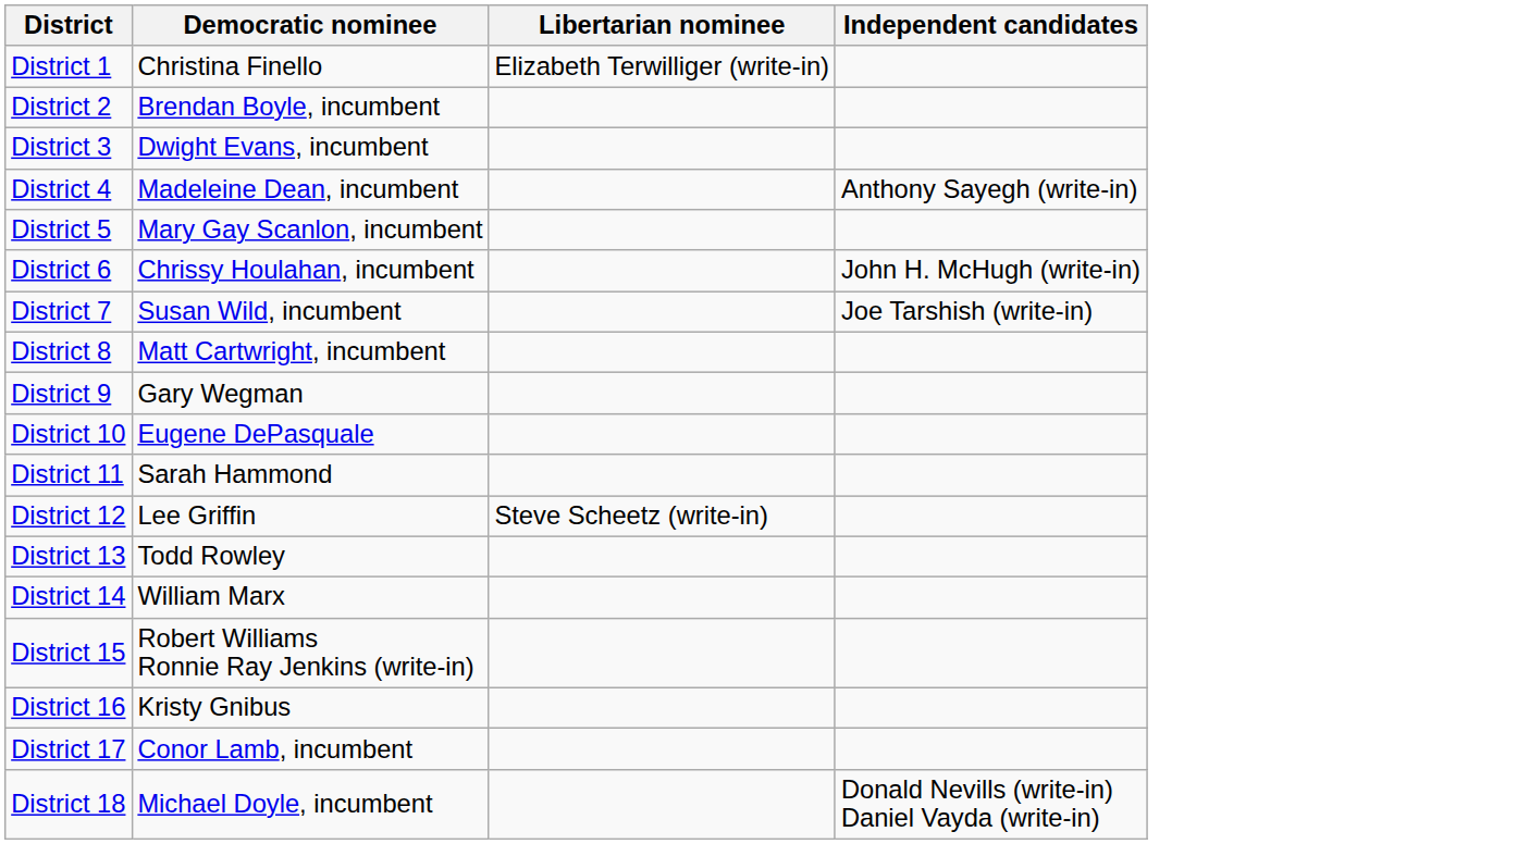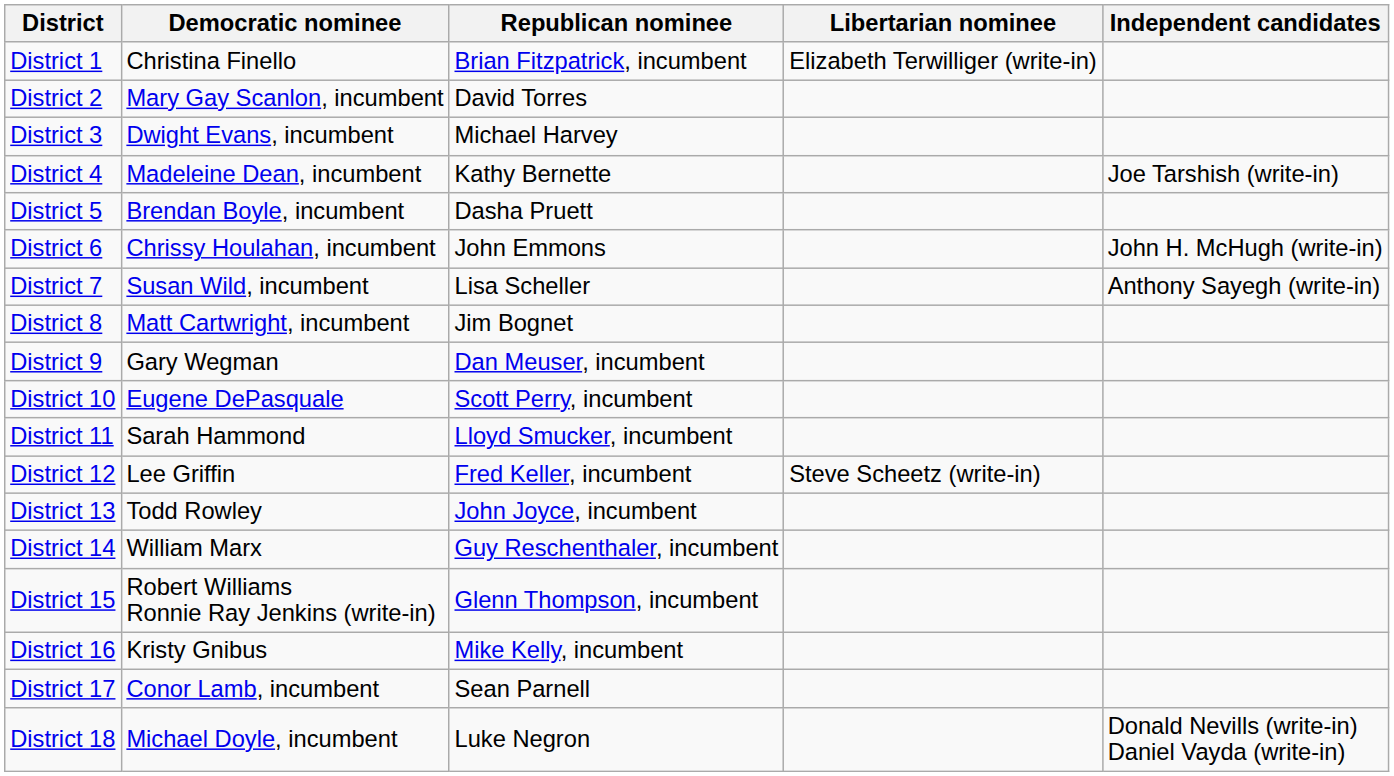 <table class="wikitable">
 <tr>
 <th>District</th>
 <th>Democratic nominee</th>
+<th>Republican nominee</th>
 <th>Libertarian nominee</th>
 <th>Independent candidates</th>
 </tr>
 <tr>
 <td><a href='#'>District 1</a></td>
 <td>Christina Finello</td>
+<td><a href='#'>Brian Fitzpatrick</a>, incumbent</td>
 <td>Elizabeth Terwilliger (write-in)</td>
 <td></td>
 </tr>
 <tr>
 <td><a href='#'>District 2</a></td>
-<td><a href='#'>Brendan Boyle</a>, incumbent</td>
+<td><a href='#'>Mary Gay Scanlon</a>, incumbent</td>
+<td>David Torres</td>
 <td></td>
 <td></td>
 </tr>
 <tr>
 <td><a href='#'>District 3</a></td>
 <td><a href='#'>Dwight Evans</a>, incumbent</td>
+<td>Michael Harvey</td>
 <td></td>
 <td></td>
 </tr>
 <tr>
 <td><a href='#'>District 4</a></td>
 <td><a href='#'>Madeleine Dean</a>, incumbent</td>
+<td>Kathy Bernette</td>
 <td></td>
-<td>Anthony Sayegh (write-in)</td>
+<td>Joe Tarshish (write-in)</td>
 </tr>
 <tr>
 <td><a href='#'>District 5</a></td>
-<td><a href='#'>Mary Gay Scanlon</a>, incumbent</td>
+<td><a href='#'>Brendan Boyle</a>, incumbent</td>
+<td>Dasha Pruett</td>
 <td></td>
 <td></td>
 </tr>
 <tr>
 <td><a href='#'>District 6</a></td>
 <td><a href='#'>Chrissy Houlahan</a>, incumbent</td>
+<td>John Emmons</td>
 <td></td>
 <td>John H. McHugh (write-in)</td>
 </tr>
 <tr>
 <td><a href='#'>District 7</a></td>
 <td><a href='#'>Susan Wild</a>, incumbent</td>
+<td>Lisa Scheller</td>
 <td></td>
-<td>Joe Tarshish (write-in)</td>
+<td>Anthony Sayegh (write-in)</td>
 </tr>
 <tr>
 <td><a href='#'>District 8</a></td>
 <td><a href='#'>Matt Cartwright</a>, incumbent</td>
+<td>Jim Bognet</td>
 <td></td>
 <td></td>
 </tr>
 <tr>
 <td><a href='#'>District 9</a></td>
 <td>Gary Wegman</td>
+<td><a href='#'>Dan Meuser</a>, incumbent</td>
 <td></td>
 <td></td>
 </tr>
 <tr>
 <td><a href='#'>District 10</a></td>
 <td><a href='#'>Eugene DePasquale</a></td>
+<td><a href='#'>Scott Perry</a>, incumbent</td>
 <td></td>
 <td></td>
 </tr>
 <tr>
 <td><a href='#'>District 11</a></td>
 <td>Sarah Hammond</td>
+<td><a href='#'>Lloyd Smucker</a>, incumbent</td>
 <td></td>
 <td></td>
 </tr>
 <tr>
 <td><a href='#'>District 12</a></td>
 <td>Lee Griffin</td>
+<td><a href='#'>Fred Keller</a>, incumbent</td>
 <td>Steve Scheetz (write-in)</td>
 <td></td>
 </tr>
 <tr>
 <td><a href='#'>District 13</a></td>
 <td>Todd Rowley</td>
+<td><a href='#'>John Joyce</a>, incumbent</td>
 <td></td>
 <td></td>
 </tr>
 <tr>
 <td><a href='#'>District 14</a></td>
 <td>William Marx</td>
+<td><a href='#'>Guy Reschenthaler</a>, incumbent</td>
 <td></td>
 <td></td>
 </tr>
 <tr>
 <td><a href='#'>District 15</a></td>
 <td>Robert Williams<br>Ronnie Ray Jenkins (write-in)</td>
+<td><a href='#'>Glenn Thompson</a>, incumbent</td>
 <td></td>
 <td></td>
 </tr>
 <tr>
 <td><a href='#'>District 16</a></td>
 <td>Kristy Gnibus</td>
+<td><a href='#'>Mike Kelly</a>, incumbent</td>
 <td></td>
 <td></td>
 </tr>
 <tr>
 <td><a href='#'>District 17</a></td>
 <td><a href='#'>Conor Lamb</a>, incumbent</td>
+<td>Sean Parnell</td>
 <td></td>
 <td></td>
 </tr>
 <tr>
 <td><a href='#'>District 18</a></td>
 <td><a href='#'>Michael Doyle</a>, incumbent</td>
+<td>Luke Negron</td>
 <td></td>
 <td>Donald Nevills (write-in)<br>Daniel Vayda (write-in)</td>
 </tr>
 </table>
